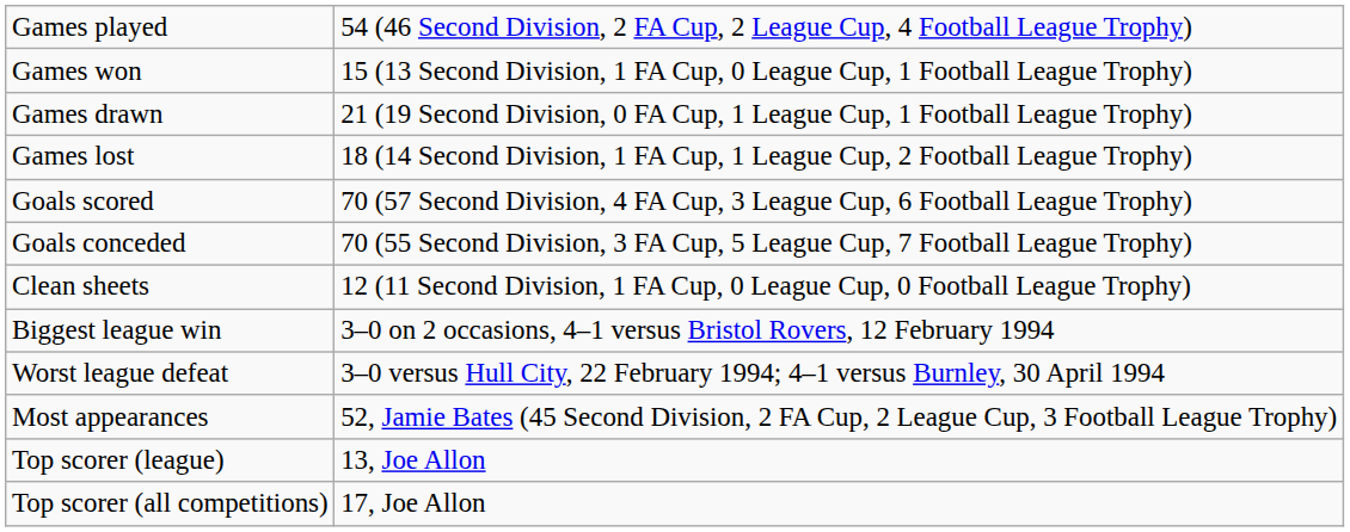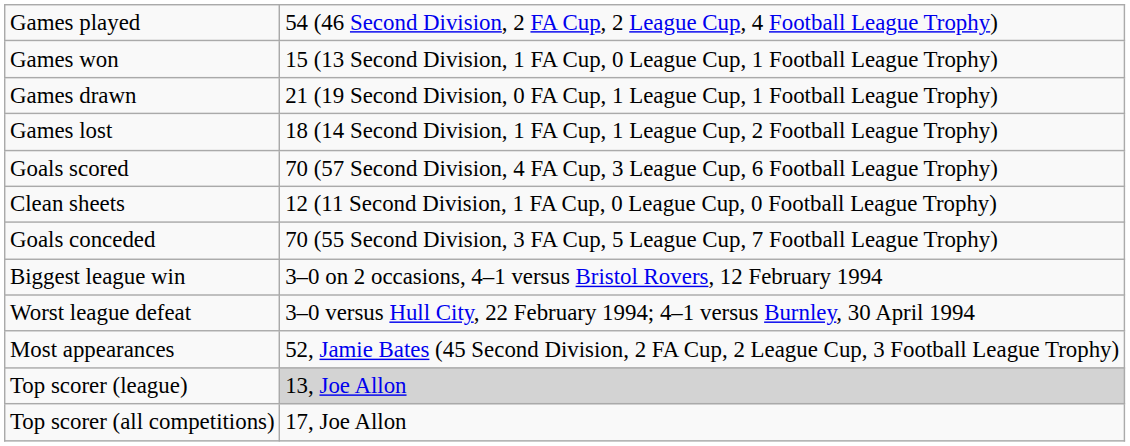 <table class="wikitable">
 <tr>
 <td>Games played</td>
 <td>54 (46 <a href='#'>Second Division</a>, 2 <a href='#'>FA Cup</a>, 2 <a href='#'>League Cup</a>, 4 <a href='#'>Football League Trophy</a>)</td>
 </tr>
 <tr>
 <td>Games won</td>
 <td>15 (13 Second Division, 1 FA Cup, 0 League Cup, 1 Football League Trophy)</td>
 </tr>
 <tr>
 <td>Games drawn</td>
 <td>21 (19 Second Division, 0 FA Cup, 1 League Cup, 1 Football League Trophy)</td>
 </tr>
 <tr>
 <td>Games lost</td>
 <td>18 (14 Second Division, 1 FA Cup, 1 League Cup, 2 Football League Trophy)</td>
 </tr>
 <tr>
 <td>Goals scored</td>
 <td>70 (57 Second Division, 4 FA Cup, 3 League Cup, 6 Football League Trophy)</td>
 </tr>
 <tr>
+<td>Clean sheets</td>
+<td>12 (11 Second Division, 1 FA Cup, 0 League Cup, 0 Football League Trophy)</td>
+</tr>
+<tr>
 <td>Goals conceded</td>
 <td>70 (55 Second Division, 3 FA Cup, 5 League Cup, 7 Football League Trophy)</td>
-</tr>
-<tr>
-<td>Clean sheets</td>
-<td>12 (11 Second Division, 1 FA Cup, 0 League Cup, 0 Football League Trophy)</td>
 </tr>
 <tr>
 <td>Biggest league win</td>
 <td>3–0 on 2 occasions, 4–1 versus <a href='#'>Bristol Rovers</a>, 12 February 1994</td>
 </tr>
 <tr>
 <td>Worst league defeat</td>
 <td>3–0 versus <a href='#'>Hull City</a>, 22 February 1994; 4–1 versus <a href='#'>Burnley</a>, 30 April 1994</td>
 </tr>
 <tr>
 <td>Most appearances</td>
 <td>52, <a href='#'>Jamie Bates</a> (45 Second Division, 2 FA Cup, 2 League Cup, 3 Football League Trophy)</td>
 </tr>
 <tr>
 <td>Top scorer (league)</td>
-<td>13, <a href='#'>Joe Allon</a></td>
+<td style="background: lightgrey;">13, <a href='#'>Joe Allon</a></td>
 </tr>
 <tr>
 <td>Top scorer (all competitions)</td>
 <td>17, Joe Allon</td>
 </tr>
 </table>
